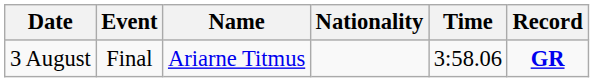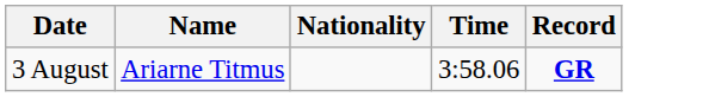 <table class=wikitable style=text-align:center>
 <tr>
 <th>Date</th>
-<th>Event</th>
 <th>Name</th>
 <th>Nationality</th>
 <th>Time</th>
 <th>Record</th>
 </tr>
 <tr>
 <td>3 August</td>
-<td>Final</td>
 <td align=left><a href='#'>Ariarne Titmus</a></td>
 <td align=left></td>
 <td>3:58.06</td>
 <td><strong><a href='#'>GR</a></strong></td>
 </tr>
 </table>
